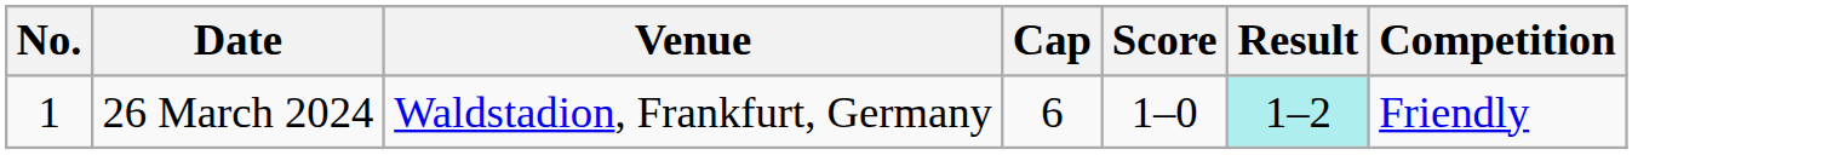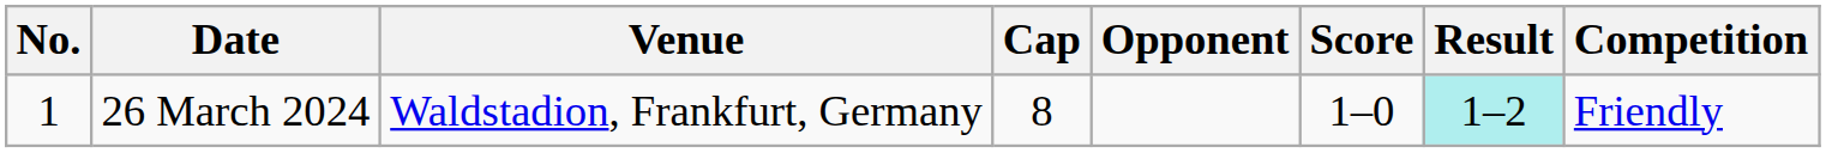 <table class="wikitable sortable">
 <tr>
 <th>No.</th>
 <th>Date</th>
 <th>Venue</th>
 <th>Cap</th>
+<th>Opponent</th>
 <th>Score</th>
 <th>Result</th>
 <th>Competition</th>
 </tr>
 <tr>
 <td align=center>1</td>
 <td>26 March 2024</td>
 <td><a href='#'>Waldstadion</a>, Frankfurt, Germany</td>
-<td align=center>6</td>
+<td align=center>8</td>
+<td></td>
 <td align=center>1–0</td>
 <td align=center style="background: paleturquoise;">1–2</td>
 <td><a href='#'>Friendly</a></td>
 </tr>
 </table>
